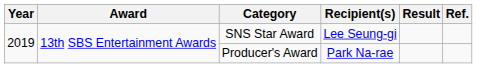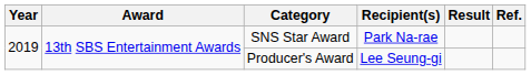 <table class="wikitable" style="text-align:center">
 <tr>
 <th>Year</th>
 <th>Award</th>
 <th>Category</th>
 <th>Recipient(s)</th>
 <th>Result</th>
 <th>Ref.</th>
 </tr>
 <tr>
 <td rowspan=2>2019</td>
 <td rowspan=2><a href='#'>13th</a> <a href='#'>SBS Entertainment Awards</a></td>
 <td>SNS Star Award</td>
-<td><a href='#'>Lee Seung-gi</a></td>
+<td><a href='#'>Park Na-rae</a></td>
 <td></td>
 <td></td>
 </tr>
 <tr>
 <td>Producer's Award</td>
-<td><a href='#'>Park Na-rae</a></td>
+<td><a href='#'>Lee Seung-gi</a></td>
 <td></td>
 <td></td>
 </tr>
 </table>
